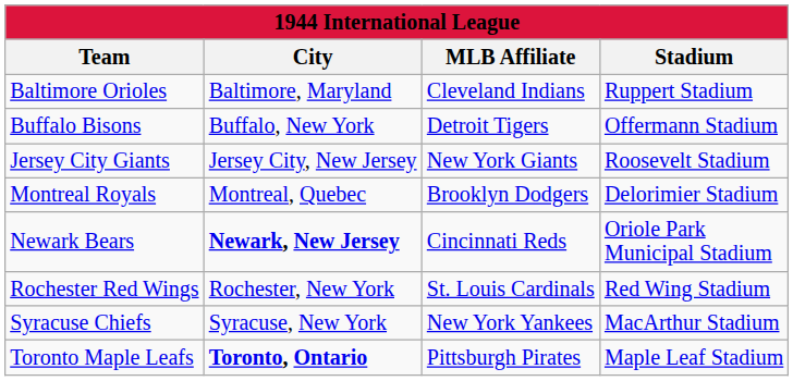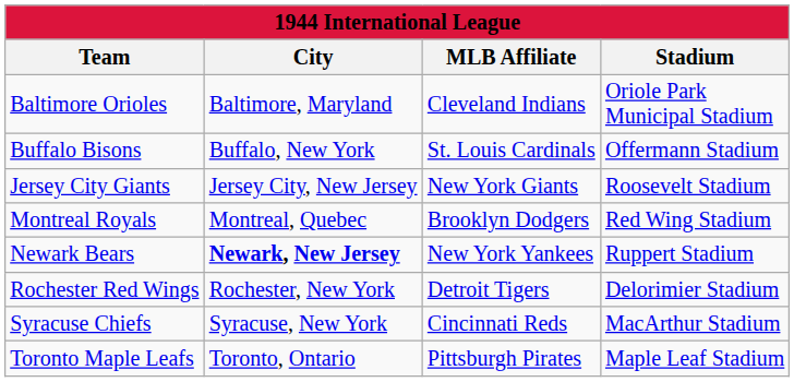 <table class="wikitable" style="width:auto">
 <tr>
 <td bgcolor="#DC143C" align="center" colspan="7"><strong><span>1944 International League</span></strong></td>
 </tr>
 <tr>
 <th>Team</th>
 <th>City</th>
 <th>MLB Affiliate</th>
 <th>Stadium</th>
 </tr>
 <tr>
 <td><a href='#'>Baltimore Orioles</a></td>
 <td><a href='#'>Baltimore</a>, <a href='#'>Maryland</a></td>
 <td><a href='#'>Cleveland Indians</a></td>
-<td><a href='#'>Ruppert Stadium</a></td>
+<td><a href='#'>Oriole Park</a> <br> <a href='#'>Municipal Stadium</a></td>
 </tr>
 <tr>
 <td><a href='#'>Buffalo Bisons</a></td>
 <td><a href='#'>Buffalo</a>, <a href='#'>New York</a></td>
-<td><a href='#'>Detroit Tigers</a></td>
+<td><a href='#'>St. Louis Cardinals</a></td>
 <td><a href='#'>Offermann Stadium</a></td>
 </tr>
 <tr>
 <td><a href='#'>Jersey City Giants</a></td>
 <td><a href='#'>Jersey City</a>, <a href='#'>New Jersey</a></td>
 <td><a href='#'>New York Giants</a></td>
 <td><a href='#'>Roosevelt Stadium</a></td>
 </tr>
 <tr>
 <td><a href='#'>Montreal Royals</a></td>
 <td><a href='#'>Montreal</a>, <a href='#'>Quebec</a></td>
 <td><a href='#'>Brooklyn Dodgers</a></td>
-<td><a href='#'>Delorimier Stadium</a></td>
+<td><a href='#'>Red Wing Stadium</a></td>
 </tr>
 <tr>
 <td><a href='#'>Newark Bears</a></td>
 <td><strong><a href='#'>Newark</a>, <a href='#'>New Jersey</a></strong></td>
-<td><a href='#'>Cincinnati Reds</a></td>
-<td><a href='#'>Oriole Park</a> <br> <a href='#'>Municipal Stadium</a></td>
+<td><a href='#'>New York Yankees</a></td>
+<td><a href='#'>Ruppert Stadium</a></td>
 </tr>
 <tr>
 <td><a href='#'>Rochester Red Wings</a></td>
 <td><a href='#'>Rochester</a>, <a href='#'>New York</a></td>
-<td><a href='#'>St. Louis Cardinals</a></td>
-<td><a href='#'>Red Wing Stadium</a></td>
+<td><a href='#'>Detroit Tigers</a></td>
+<td><a href='#'>Delorimier Stadium</a></td>
 </tr>
 <tr>
 <td><a href='#'>Syracuse Chiefs</a></td>
 <td><a href='#'>Syracuse</a>, <a href='#'>New York</a></td>
-<td><a href='#'>New York Yankees</a></td>
+<td><a href='#'>Cincinnati Reds</a></td>
 <td><a href='#'>MacArthur Stadium</a></td>
 </tr>
 <tr>
 <td><a href='#'>Toronto Maple Leafs</a></td>
-<td><strong><a href='#'>Toronto</a>, <a href='#'>Ontario</a></strong></td>
+<td><a href='#'>Toronto</a>, <a href='#'>Ontario</a></td>
 <td><a href='#'>Pittsburgh Pirates</a></td>
 <td><a href='#'>Maple Leaf Stadium</a></td>
 </tr>
 </table>
